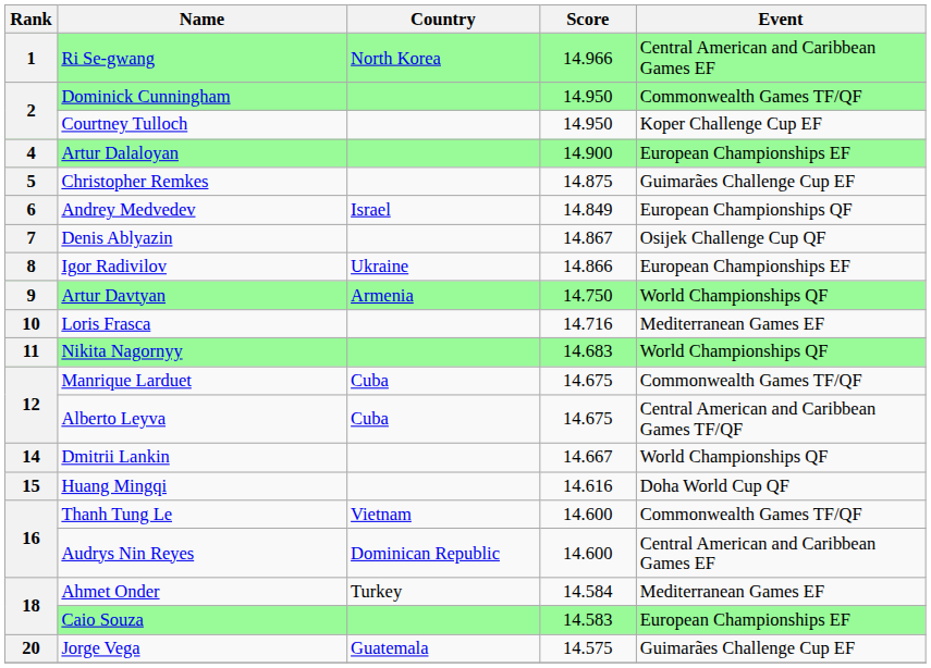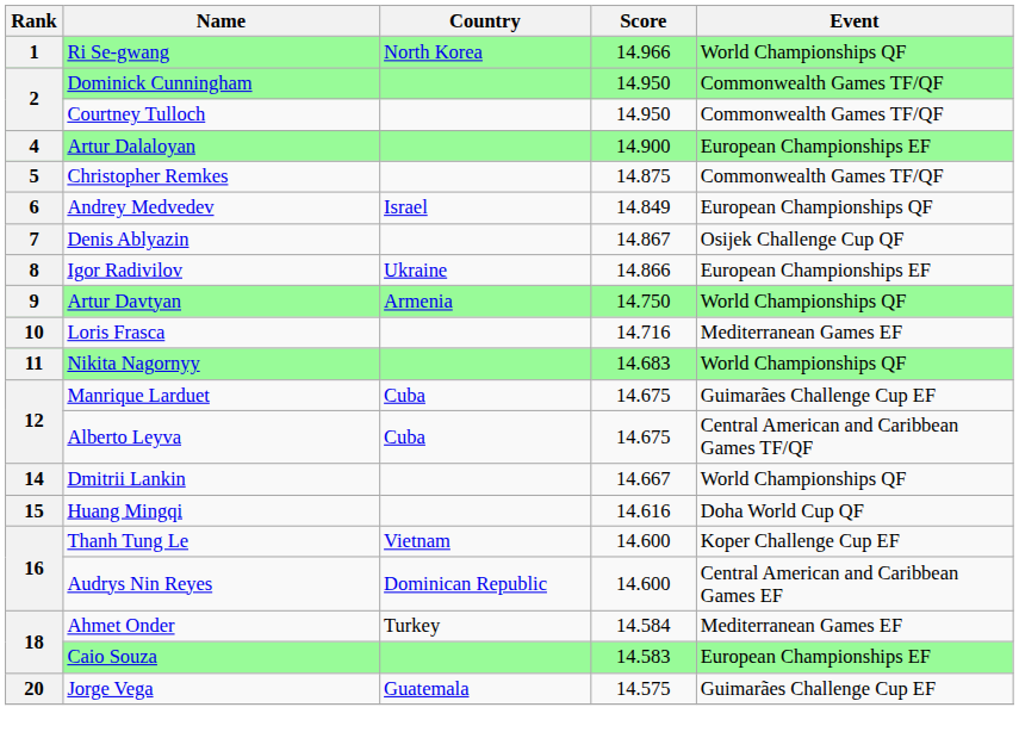 <table style="width:65%;" class="wikitable sortable">
 <tr>
 <th style="text-align:center; width:5%;">Rank</th>
 <th style="text-align:center; width:30%;">Name</th>
 <th style="text-align:center; width:20%;">Country</th>
 <th style="text-align:center; width:10%;">Score</th>
 <th style="text-align:center; width:30%;">Event</th>
 </tr>
 <tr style="background:#98fb98;">
 <th>1</th>
 <td><a href='#'>Ri Se-gwang</a></td>
 <td> <a href='#'>North Korea</a></td>
 <td align="center">14.966</td>
-<td>Central American and Caribbean Games EF</td>
+<td>World Championships QF</td>
 </tr>
 <tr style="background:#98fb98;">
 <th rowspan="2">2</th>
 <td><a href='#'>Dominick Cunningham</a></td>
 <td></td>
 <td align="center">14.950</td>
 <td>Commonwealth Games TF/QF</td>
 </tr>
 <tr>
 <td><a href='#'>Courtney Tulloch</a></td>
 <td></td>
 <td align="center">14.950</td>
-<td>Koper Challenge Cup EF</td>
+<td>Commonwealth Games TF/QF</td>
 </tr>
 <tr style="background:#98fb98;">
 <th>4</th>
 <td><a href='#'>Artur Dalaloyan</a></td>
 <td></td>
 <td align="center">14.900</td>
 <td>European Championships EF</td>
 </tr>
 <tr>
 <th>5</th>
 <td><a href='#'>Christopher Remkes</a></td>
 <td></td>
 <td align="center">14.875</td>
-<td>Guimarães Challenge Cup EF</td>
+<td>Commonwealth Games TF/QF</td>
 </tr>
 <tr>
 <th>6</th>
 <td><a href='#'>Andrey Medvedev</a></td>
 <td> <a href='#'>Israel</a></td>
 <td align="center">14.849</td>
 <td>European Championships QF</td>
 </tr>
 <tr>
 <th>7</th>
 <td><a href='#'>Denis Ablyazin</a></td>
 <td></td>
 <td align="center">14.867</td>
 <td>Osijek Challenge Cup QF</td>
 </tr>
 <tr>
 <th>8</th>
 <td><a href='#'>Igor Radivilov</a></td>
 <td> <a href='#'>Ukraine</a></td>
 <td align="center">14.866</td>
 <td>European Championships EF</td>
 </tr>
 <tr style="background:#98fb98;">
 <th>9</th>
 <td><a href='#'>Artur Davtyan</a></td>
 <td> <a href='#'>Armenia</a></td>
 <td align="center">14.750</td>
 <td>World Championships QF</td>
 </tr>
 <tr>
 <th>10</th>
 <td><a href='#'>Loris Frasca</a></td>
 <td></td>
 <td align="center">14.716</td>
 <td>Mediterranean Games EF</td>
 </tr>
 <tr style="background:#98fb98;">
 <th>11</th>
 <td><a href='#'>Nikita Nagornyy</a></td>
 <td></td>
 <td align="center">14.683</td>
 <td>World Championships QF</td>
 </tr>
 <tr>
 <th rowspan="2">12</th>
 <td><a href='#'>Manrique Larduet</a></td>
 <td> <a href='#'>Cuba</a></td>
 <td align="center">14.675</td>
-<td>Commonwealth Games TF/QF</td>
+<td>Guimarães Challenge Cup EF</td>
 </tr>
 <tr>
 <td><a href='#'>Alberto Leyva</a></td>
 <td> <a href='#'>Cuba</a></td>
 <td align="center">14.675</td>
 <td>Central American and Caribbean Games TF/QF</td>
 </tr>
 <tr>
 <th>14</th>
 <td><a href='#'>Dmitrii Lankin</a></td>
 <td></td>
 <td align="center">14.667</td>
 <td>World Championships QF</td>
 </tr>
 <tr>
 <th>15</th>
 <td><a href='#'>Huang Mingqi</a></td>
 <td></td>
 <td align="center">14.616</td>
 <td>Doha World Cup QF</td>
 </tr>
 <tr>
 <th rowspan="2">16</th>
 <td><a href='#'>Thanh Tung Le</a></td>
 <td> <a href='#'>Vietnam</a></td>
 <td align="center">14.600</td>
-<td>Commonwealth Games TF/QF</td>
+<td>Koper Challenge Cup EF</td>
 </tr>
 <tr>
 <td><a href='#'>Audrys Nin Reyes</a></td>
 <td> <a href='#'>Dominican Republic</a></td>
 <td align="center">14.600</td>
 <td>Central American and Caribbean Games EF</td>
 </tr>
 <tr>
 <th rowspan="2">18</th>
 <td><a href='#'>Ahmet Onder</a></td>
 <td> Turkey</td>
 <td align="center">14.584</td>
 <td>Mediterranean Games EF</td>
 </tr>
 <tr style="background:#98fb98;">
 <td><a href='#'>Caio Souza</a></td>
 <td></td>
 <td align="center">14.583</td>
 <td>European Championships EF</td>
 </tr>
 <tr>
 <th>20</th>
 <td><a href='#'>Jorge Vega</a></td>
 <td> <a href='#'>Guatemala</a></td>
 <td align="center">14.575</td>
 <td>Guimarães Challenge Cup EF</td>
 </tr>
 <tr>
 </tr>
 </table>
